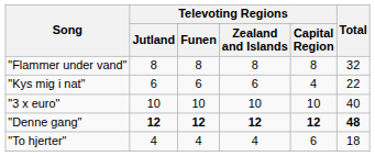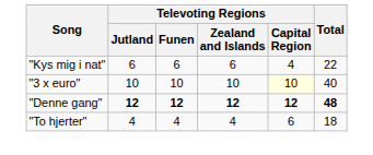 <table class="wikitable plainrowheaders" style="margin: 1em auto 1em auto; text-align:center">
 <tr>
 <th rowspan="2">Song</th>
 <th colspan="4">Televoting Regions</th>
 <th rowspan="2">Total</th>
 </tr>
 <tr>
 <th>Jutland</th>
 <th>Funen</th>
 <th>Zealand<br>and Islands</th>
 <th>Capital<br>Region</th>
-</tr>
-<tr>
-<td align="left">"Flammer under vand"</td>
-<td>8</td>
-<td>8</td>
-<td>8</td>
-<td>8</td>
-<td>32</td>
 </tr>
 <tr>
 <td align="left">"Kys mig i nat"</td>
 <td>6</td>
 <td>6</td>
 <td>6</td>
 <td>4</td>
 <td>22</td>
 </tr>
 <tr>
 <td align="left">"3 x euro"</td>
 <td>10</td>
 <td>10</td>
 <td>10</td>
-<td>10</td>
+<td style="background: lightyellow;">10</td>
 <td>40</td>
 </tr>
 <tr>
 <td align="left">"Denne gang"</td>
 <td><strong>12</strong></td>
 <td><strong>12</strong></td>
 <td><strong>12</strong></td>
 <td><strong>12</strong></td>
 <td><strong>48</strong></td>
 </tr>
 <tr>
 <td align="left">"To hjerter"</td>
 <td>4</td>
 <td>4</td>
 <td>4</td>
 <td>6</td>
 <td>18</td>
 </tr>
 </table>
